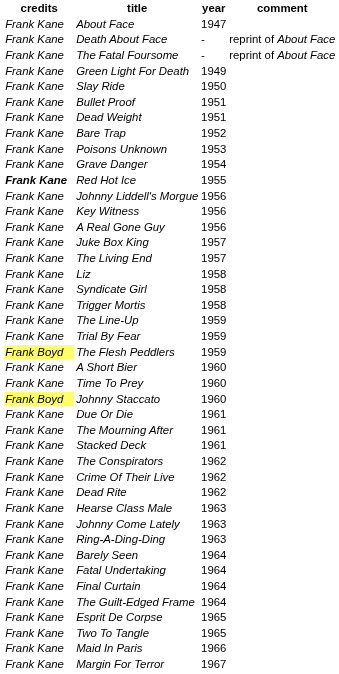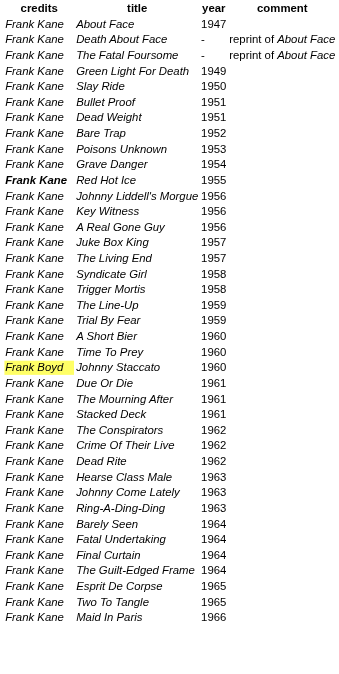 <table class="sortable">
 <tr>
 <th>credits</th>
 <th>title</th>
 <th>year</th>
 <th>comment</th>
 </tr>
 <tr>
 <td style="width:6em"><em>Frank Kane</em></td>
 <td><em>About Face</em></td>
 <td>1947</td>
 <td></td>
 </tr>
 <tr>
 <td><em>Frank Kane</em></td>
 <td><em>Death About Face</em></td>
 <td>-</td>
 <td>reprint of <em>About Face</em></td>
 </tr>
 <tr>
 <td><em>Frank Kane</em></td>
 <td><em>The Fatal Foursome</em></td>
 <td>-</td>
 <td>reprint of <em>About Face</em></td>
 </tr>
 <tr>
 <td><em>Frank Kane</em></td>
 <td><em>Green Light For Death</em></td>
 <td>1949</td>
 <td></td>
 </tr>
 <tr>
 <td><em>Frank Kane</em></td>
 <td><em>Slay Ride</em></td>
 <td>1950</td>
 <td></td>
 </tr>
 <tr>
 <td><em>Frank Kane</em></td>
 <td><em>Bullet Proof</em></td>
 <td>1951</td>
 <td></td>
 </tr>
 <tr>
 <td><em>Frank Kane</em></td>
 <td><em>Dead Weight</em></td>
 <td>1951</td>
 <td></td>
 </tr>
 <tr>
 <td><em>Frank Kane</em></td>
 <td><em>Bare Trap</em></td>
 <td>1952</td>
 <td></td>
 </tr>
 <tr>
 <td><em>Frank Kane</em></td>
 <td><em>Poisons Unknown</em></td>
 <td>1953</td>
 <td></td>
 </tr>
 <tr>
 <td><em>Frank Kane</em></td>
 <td><em>Grave Danger</em></td>
 <td>1954</td>
 <td></td>
 </tr>
 <tr>
 <td><strong><em>Frank Kane</em></strong></td>
 <td><em>Red Hot Ice</em></td>
 <td>1955</td>
 <td></td>
 </tr>
 <tr>
 <td><em>Frank Kane</em></td>
 <td><em>Johnny Liddell's Morgue</em></td>
 <td>1956</td>
 <td></td>
 </tr>
 <tr>
 <td><em>Frank Kane</em></td>
 <td><em>Key Witness</em></td>
 <td>1956</td>
 <td></td>
 </tr>
 <tr>
 <td><em>Frank Kane</em></td>
 <td><em>A Real Gone Guy</em></td>
 <td>1956</td>
 <td></td>
 </tr>
 <tr>
 <td><em>Frank Kane</em></td>
 <td><em>Juke Box King</em></td>
 <td>1957</td>
 <td></td>
 </tr>
 <tr>
 <td><em>Frank Kane</em></td>
 <td><em>The Living End</em></td>
 <td>1957</td>
 <td></td>
 </tr>
 <tr>
 <td><em>Frank Kane</em></td>
-<td><em>Liz</em></td>
-<td>1958</td>
-<td></td>
-</tr>
-<tr>
-<td><em>Frank Kane</em></td>
 <td><em>Syndicate Girl</em></td>
 <td>1958</td>
 <td></td>
 </tr>
 <tr>
 <td><em>Frank Kane</em></td>
 <td><em>Trigger Mortis</em></td>
 <td>1958</td>
 <td></td>
 </tr>
 <tr>
 <td><em>Frank Kane</em></td>
 <td><em>The Line-Up</em></td>
 <td>1959</td>
 <td></td>
 </tr>
 <tr>
 <td><em>Frank Kane</em></td>
 <td><em>Trial By Fear</em></td>
-<td>1959</td>
-<td></td>
-</tr>
-<tr>
-<td style="background:#ff6"><em>Frank Boyd</em></td>
-<td><em>The Flesh Peddlers</em></td>
 <td>1959</td>
 <td></td>
 </tr>
 <tr>
 <td><em>Frank Kane</em></td>
 <td><em>A Short Bier</em></td>
 <td>1960</td>
 <td></td>
 </tr>
 <tr>
 <td><em>Frank Kane</em></td>
 <td><em>Time To Prey</em></td>
 <td>1960</td>
 <td></td>
 </tr>
 <tr>
 <td style="background:#ff6"><em>Frank Boyd</em></td>
 <td><em>Johnny Staccato</em></td>
 <td>1960</td>
 <td></td>
 </tr>
 <tr>
 <td><em>Frank Kane</em></td>
 <td><em>Due Or Die</em></td>
 <td>1961</td>
 <td></td>
 </tr>
 <tr>
 <td><em>Frank Kane</em></td>
 <td><em>The Mourning After</em></td>
 <td>1961</td>
 <td></td>
 </tr>
 <tr>
 <td><em>Frank Kane</em></td>
 <td><em>Stacked Deck</em></td>
 <td>1961</td>
 <td></td>
 </tr>
 <tr>
 <td><em>Frank Kane</em></td>
 <td><em>The Conspirators</em></td>
 <td>1962</td>
 <td></td>
 </tr>
 <tr>
 <td><em>Frank Kane</em></td>
 <td><em>Crime Of Their Live</em></td>
 <td>1962</td>
 <td></td>
 </tr>
 <tr>
 <td><em>Frank Kane</em></td>
 <td><em>Dead Rite</em></td>
 <td>1962</td>
 <td></td>
 </tr>
 <tr>
 <td><em>Frank Kane</em></td>
 <td><em>Hearse Class Male</em></td>
 <td>1963</td>
 <td></td>
 </tr>
 <tr>
 <td><em>Frank Kane</em></td>
 <td><em>Johnny Come Lately</em></td>
 <td>1963</td>
 <td></td>
 </tr>
 <tr>
 <td><em>Frank Kane</em></td>
 <td><em>Ring-A-Ding-Ding</em></td>
 <td>1963</td>
 <td></td>
 </tr>
 <tr>
 <td><em>Frank Kane</em></td>
 <td><em>Barely Seen</em></td>
 <td>1964</td>
 <td></td>
 </tr>
 <tr>
 <td><em>Frank Kane</em></td>
 <td><em>Fatal Undertaking</em></td>
 <td>1964</td>
 <td></td>
 </tr>
 <tr>
 <td><em>Frank Kane</em></td>
 <td><em>Final Curtain</em></td>
 <td>1964</td>
 <td></td>
 </tr>
 <tr>
 <td><em>Frank Kane</em></td>
 <td><em>The Guilt-Edged Frame</em></td>
 <td>1964</td>
 <td></td>
 </tr>
 <tr>
 <td><em>Frank Kane</em></td>
 <td><em>Esprit De Corpse</em></td>
 <td>1965</td>
 <td></td>
 </tr>
 <tr>
 <td><em>Frank Kane</em></td>
 <td><em>Two To Tangle</em></td>
 <td>1965</td>
 <td></td>
 </tr>
 <tr>
 <td><em>Frank Kane</em></td>
 <td><em>Maid In Paris</em></td>
 <td>1966</td>
 <td></td>
 </tr>
-<tr>
-<td><em>Frank Kane</em></td>
-<td><em>Margin For Terror</em></td>
-<td>1967</td>
-<td></td>
-</tr>
 </table>
